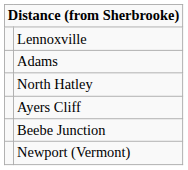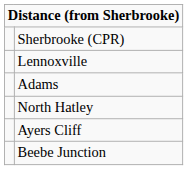 <table class="wikitable">
 <tr>
 <td colspan=2><strong>Distance (from Sherbrooke)</strong></td>
+</tr>
+<tr>
+<td></td>
+<td>Sherbrooke (CPR)</td>
 </tr>
 <tr>
 <td></td>
 <td>Lennoxville</td>
 </tr>
 <tr>
 <td></td>
 <td>Adams</td>
 </tr>
 <tr>
 <td></td>
 <td>North Hatley</td>
 </tr>
 <tr>
 <td></td>
 <td>Ayers Cliff</td>
 </tr>
 <tr>
 <td></td>
 <td>Beebe Junction</td>
 </tr>
-<tr>
-<td></td>
-<td>Newport (Vermont)</td>
-</tr>
 </table>
